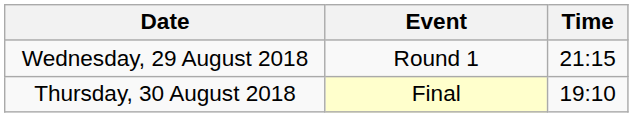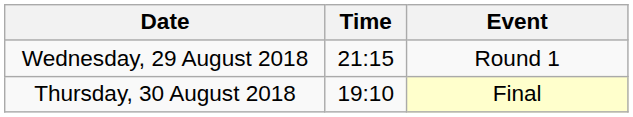 <table class = "wikitable" style="text-align:center;">
 <tr>
 <th width=220>Date</th>
+<th width=50>Time</th>
 <th width=150>Event</th>
-<th width=50>Time</th>
 </tr>
 <tr>
 <td>Wednesday, 29 August 2018</td>
+<td>21:15</td>
 <td>Round 1</td>
-<td>21:15</td>
 </tr>
 <tr>
 <td>Thursday, 30 August 2018</td>
+<td>19:10</td>
 <td bgcolor=ffffcc>Final</td>
-<td>19:10</td>
 </tr>
 </table>
